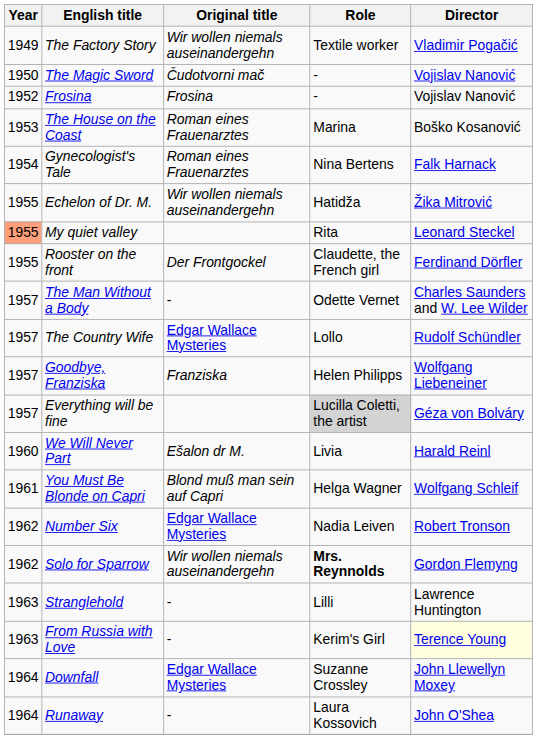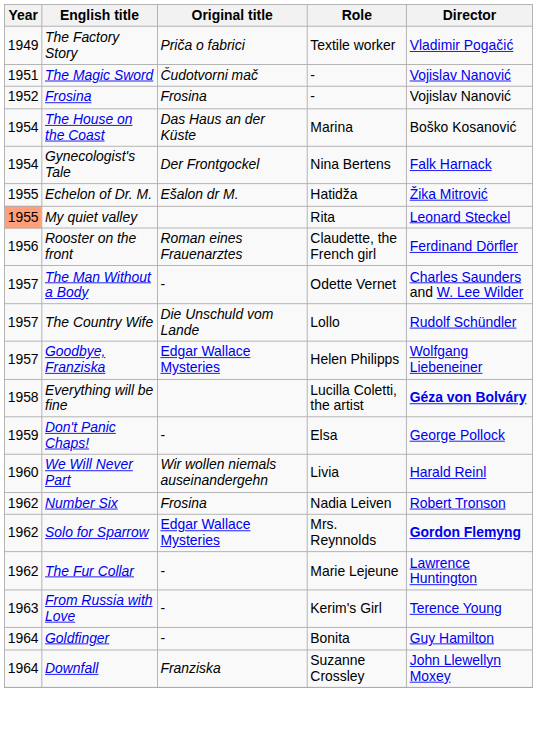 <table class="wikitable sortable">
 <tr>
 <th>Year</th>
 <th>English title</th>
 <th>Original title</th>
 <th>Role</th>
 <th>Director</th>
 </tr>
 <tr>
 <td>1949</td>
 <td><em>The Factory Story</em></td>
-<td><em>Wir wollen niemals auseinandergehn</em></td>
+<td><em>Priča o fabrici</em></td>
 <td>Textile worker</td>
 <td><a href='#'>Vladimir Pogačić</a></td>
 </tr>
 <tr>
-<td>1950</td>
+<td>1951</td>
 <td><em><a href='#'>The Magic Sword</a></em></td>
 <td><em>Čudotvorni mač</em></td>
 <td>-</td>
 <td><a href='#'>Vojislav Nanović</a></td>
 </tr>
 <tr>
 <td>1952</td>
 <td><em><a href='#'>Frosina</a></em></td>
 <td><em>Frosina</em></td>
 <td>-</td>
 <td>Vojislav Nanović</td>
 </tr>
 <tr>
-<td>1953</td>
+<td>1954</td>
 <td><em><a href='#'>The House on the Coast</a></em></td>
-<td><em>Roman eines Frauenarztes</em></td>
+<td><em>Das Haus an der Küste</em></td>
 <td>Marina</td>
 <td>Boško Kosanović</td>
 </tr>
 <tr>
 <td>1954</td>
 <td><em>Gynecologist's Tale</em></td>
-<td><em>Roman eines Frauenarztes</em></td>
+<td><em>Der Frontgockel</em></td>
 <td>Nina Bertens</td>
 <td><a href='#'>Falk Harnack</a></td>
 </tr>
 <tr>
 <td>1955</td>
 <td><em>Echelon of Dr. M.</em></td>
-<td><em>Wir wollen niemals auseinandergehn</em></td>
+<td><em>Ešalon dr M.</em></td>
 <td>Hatidža</td>
 <td><a href='#'>Žika Mitrović</a></td>
 </tr>
 <tr>
 <td style="background: lightsalmon;">1955</td>
 <td><em>My quiet valley</em></td>
 <td><em></em></td>
 <td>Rita</td>
 <td><a href='#'>Leonard Steckel</a></td>
 </tr>
 <tr>
-<td>1955</td>
+<td>1956</td>
 <td><em>Rooster on the front</em></td>
-<td><em>Der Frontgockel</em></td>
+<td><em>Roman eines Frauenarztes</em></td>
 <td>Claudette, the French girl</td>
 <td><a href='#'>Ferdinand Dörfler</a></td>
 </tr>
 <tr>
 <td>1957</td>
 <td><em><a href='#'>The Man Without a Body</a></em></td>
 <td>-</td>
 <td>Odette Vernet</td>
 <td><a href='#'>Charles Saunders</a> and <a href='#'>W. Lee Wilder</a></td>
 </tr>
 <tr>
 <td>1957</td>
 <td><em>The Country Wife</em></td>
-<td><a href='#'>Edgar Wallace Mysteries</a></td>
+<td><em>Die Unschuld vom Lande</em></td>
 <td>Lollo</td>
 <td><a href='#'>Rudolf Schündler</a></td>
 </tr>
 <tr>
 <td>1957</td>
 <td><em><a href='#'>Goodbye, Franziska</a></em></td>
-<td><em>Franziska</em></td>
+<td><a href='#'>Edgar Wallace Mysteries</a></td>
 <td>Helen Philipps</td>
 <td><a href='#'>Wolfgang Liebeneiner</a></td>
 </tr>
 <tr>
-<td>1957</td>
+<td>1958</td>
 <td><em>Everything will be fine</em></td>
 <td><em></em></td>
-<td style="background: lightgrey;">Lucilla Coletti, the artist</td>
-<td><a href='#'>Géza von Bolváry</a></td>
+<td>Lucilla Coletti, the artist</td>
+<td><strong><a href='#'>Géza von Bolváry</a></strong></td>
+</tr>
+<tr>
+<td>1959</td>
+<td><em><a href='#'>Don't Panic Chaps!</a></em></td>
+<td>-</td>
+<td>Elsa</td>
+<td><a href='#'>George Pollock</a></td>
 </tr>
 <tr>
 <td>1960</td>
 <td><em><a href='#'>We Will Never Part</a></em></td>
-<td><em>Ešalon dr M.</em></td>
+<td><em>Wir wollen niemals auseinandergehn</em></td>
 <td>Livia</td>
 <td><a href='#'>Harald Reinl</a></td>
 </tr>
 <tr>
-<td>1961</td>
-<td><em><a href='#'>You Must Be Blonde on Capri</a></em></td>
-<td><em>Blond muß man sein auf Capri</em></td>
-<td>Helga Wagner</td>
-<td><a href='#'>Wolfgang Schleif</a></td>
-</tr>
-<tr>
 <td>1962</td>
 <td><em><a href='#'>Number Six</a></em></td>
-<td><a href='#'>Edgar Wallace Mysteries</a></td>
+<td><em>Frosina</em></td>
 <td>Nadia Leiven</td>
 <td><a href='#'>Robert Tronson</a></td>
 </tr>
 <tr>
 <td>1962</td>
 <td><em><a href='#'>Solo for Sparrow</a></em></td>
-<td><em>Wir wollen niemals auseinandergehn</em></td>
-<td><strong>Mrs. Reynnolds</strong></td>
-<td><a href='#'>Gordon Flemyng</a></td>
+<td><a href='#'>Edgar Wallace Mysteries</a></td>
+<td>Mrs. Reynnolds</td>
+<td><strong><a href='#'>Gordon Flemyng</a></strong></td>
 </tr>
 <tr>
-<td>1963</td>
-<td><em><a href='#'>Stranglehold</a></em></td>
+<td>1962</td>
+<td><em><a href='#'>The Fur Collar</a></em></td>
 <td>-</td>
-<td>Lilli</td>
-<td>Lawrence Huntington</td>
+<td>Marie Lejeune</td>
+<td><a href='#'>Lawrence Huntington</a></td>
 </tr>
 <tr>
 <td>1963</td>
 <td><em><a href='#'>From Russia with Love</a></em></td>
 <td>-</td>
 <td>Kerim's Girl</td>
-<td style="background: lightyellow;"><a href='#'>Terence Young</a></td>
+<td><a href='#'>Terence Young</a></td>
+</tr>
+<tr>
+<td>1964</td>
+<td><em><a href='#'>Goldfinger</a></em></td>
+<td>-</td>
+<td>Bonita</td>
+<td><a href='#'>Guy Hamilton</a></td>
 </tr>
 <tr>
 <td>1964</td>
 <td><em><a href='#'>Downfall</a></em></td>
-<td><a href='#'>Edgar Wallace Mysteries</a></td>
+<td><em>Franziska</em></td>
 <td>Suzanne Crossley</td>
 <td><a href='#'>John Llewellyn Moxey</a></td>
 </tr>
 <tr>
-<td>1964</td>
-<td><em><a href='#'>Runaway</a></em></td>
-<td>-</td>
-<td>Laura Kossovich</td>
-<td><a href='#'>John O'Shea</a></td>
-</tr>
-<tr>
 </tr>
 </table>
